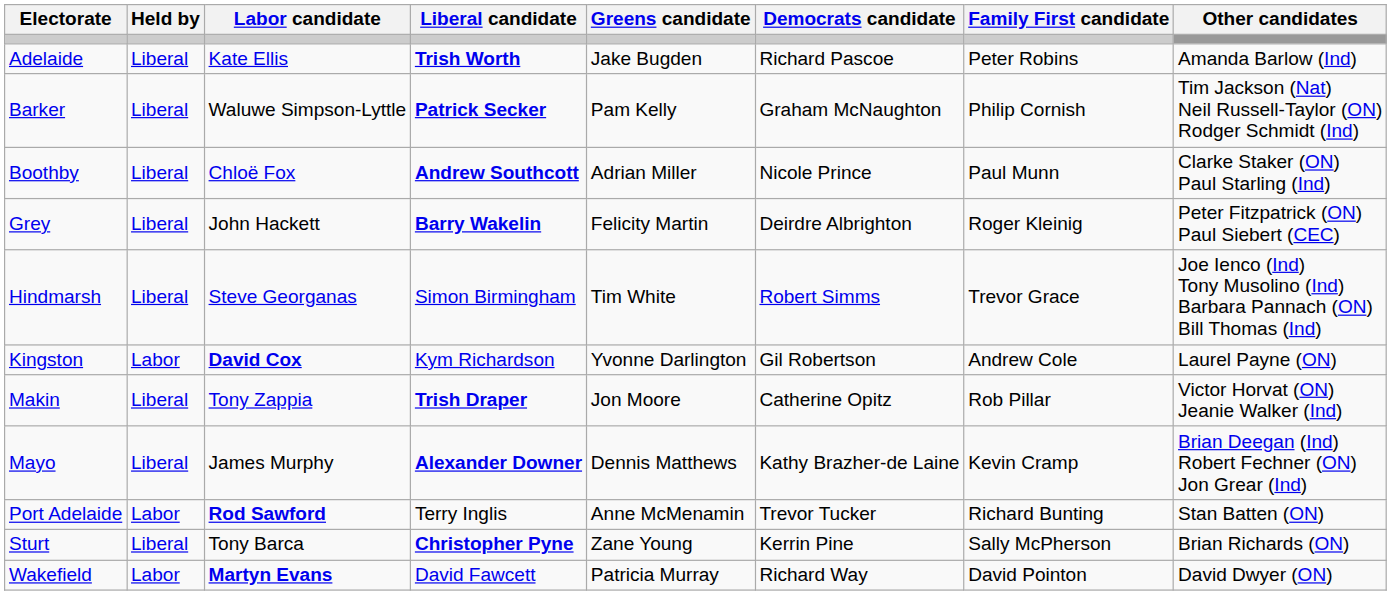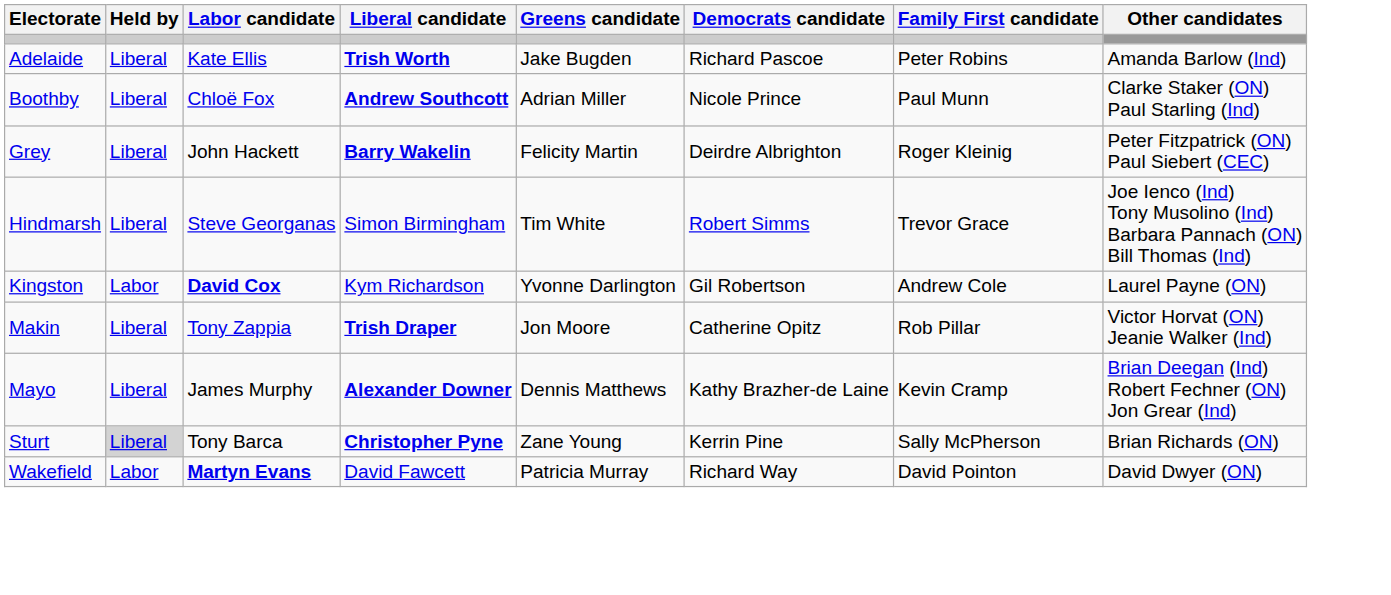 <table class="wikitable">
 <tr>
 <th>Electorate</th>
 <th>Held by</th>
 <th><a href='#'>Labor</a> candidate</th>
 <th><a href='#'>Liberal</a> candidate</th>
 <th><a href='#'>Greens</a> candidate</th>
 <th><a href='#'>Democrats</a> candidate</th>
 <th><a href='#'>Family First</a> candidate</th>
 <th>Other candidates</th>
 </tr>
 <tr style="background:#ccc;">
 <td></td>
 <td></td>
 <td></td>
 <td></td>
 <td></td>
 <td></td>
 <td></td>
 <td style="background:#999;"></td>
 </tr>
 <tr>
 <td><a href='#'>Adelaide</a></td>
 <td><a href='#'>Liberal</a></td>
 <td><a href='#'>Kate Ellis</a></td>
 <td><strong><a href='#'>Trish Worth</a></strong></td>
 <td>Jake Bugden</td>
 <td>Richard Pascoe</td>
 <td>Peter Robins</td>
 <td>Amanda Barlow (<a href='#'>Ind</a>)</td>
-</tr>
-<tr>
-<td><a href='#'>Barker</a></td>
-<td><a href='#'>Liberal</a></td>
-<td>Waluwe Simpson-Lyttle</td>
-<td><strong><a href='#'>Patrick Secker</a></strong></td>
-<td>Pam Kelly</td>
-<td>Graham McNaughton</td>
-<td>Philip Cornish</td>
-<td>Tim Jackson (<a href='#'>Nat</a>)<br>Neil Russell-Taylor (<a href='#'>ON</a>)<br>Rodger Schmidt (<a href='#'>Ind</a>)</td>
 </tr>
 <tr>
 <td><a href='#'>Boothby</a></td>
 <td><a href='#'>Liberal</a></td>
 <td><a href='#'>Chloë Fox</a></td>
 <td><strong><a href='#'>Andrew Southcott</a></strong></td>
 <td>Adrian Miller</td>
 <td>Nicole Prince</td>
 <td>Paul Munn</td>
 <td>Clarke Staker (<a href='#'>ON</a>)<br>Paul Starling (<a href='#'>Ind</a>)</td>
 </tr>
 <tr>
 <td><a href='#'>Grey</a></td>
 <td><a href='#'>Liberal</a></td>
 <td>John Hackett</td>
 <td><strong><a href='#'>Barry Wakelin</a></strong></td>
 <td>Felicity Martin</td>
 <td>Deirdre Albrighton</td>
 <td>Roger Kleinig</td>
 <td>Peter Fitzpatrick (<a href='#'>ON</a>)<br>Paul Siebert (<a href='#'>CEC</a>)</td>
 </tr>
 <tr>
 <td><a href='#'>Hindmarsh</a></td>
 <td><a href='#'>Liberal</a></td>
 <td><a href='#'>Steve Georganas</a></td>
 <td><a href='#'>Simon Birmingham</a></td>
 <td>Tim White</td>
 <td><a href='#'>Robert Simms</a></td>
 <td>Trevor Grace</td>
 <td>Joe Ienco (<a href='#'>Ind</a>)<br>Tony Musolino (<a href='#'>Ind</a>)<br>Barbara Pannach (<a href='#'>ON</a>)<br>Bill Thomas (<a href='#'>Ind</a>)</td>
 </tr>
 <tr>
 <td><a href='#'>Kingston</a></td>
 <td><a href='#'>Labor</a></td>
 <td><strong><a href='#'>David Cox</a></strong></td>
 <td><a href='#'>Kym Richardson</a></td>
 <td>Yvonne Darlington</td>
 <td>Gil Robertson</td>
 <td>Andrew Cole</td>
 <td>Laurel Payne (<a href='#'>ON</a>)</td>
 </tr>
 <tr>
 <td><a href='#'>Makin</a></td>
 <td><a href='#'>Liberal</a></td>
 <td><a href='#'>Tony Zappia</a></td>
 <td><strong><a href='#'>Trish Draper</a></strong></td>
 <td>Jon Moore</td>
 <td>Catherine Opitz</td>
 <td>Rob Pillar</td>
 <td>Victor Horvat (<a href='#'>ON</a>)<br>Jeanie Walker (<a href='#'>Ind</a>)</td>
 </tr>
 <tr>
 <td><a href='#'>Mayo</a></td>
 <td><a href='#'>Liberal</a></td>
 <td>James Murphy</td>
 <td><strong><a href='#'>Alexander Downer</a></strong></td>
 <td>Dennis Matthews</td>
 <td>Kathy Brazher-de Laine</td>
 <td>Kevin Cramp</td>
 <td><a href='#'>Brian Deegan</a> (<a href='#'>Ind</a>)<br>Robert Fechner (<a href='#'>ON</a>)<br>Jon Grear (<a href='#'>Ind</a>)</td>
 </tr>
 <tr>
-<td><a href='#'>Port Adelaide</a></td>
-<td><a href='#'>Labor</a></td>
-<td><strong><a href='#'>Rod Sawford</a></strong></td>
-<td>Terry Inglis</td>
-<td>Anne McMenamin</td>
-<td>Trevor Tucker</td>
-<td>Richard Bunting</td>
-<td>Stan Batten (<a href='#'>ON</a>)</td>
-</tr>
-<tr>
 <td><a href='#'>Sturt</a></td>
-<td><a href='#'>Liberal</a></td>
+<td style="background: lightgrey;"><a href='#'>Liberal</a></td>
 <td>Tony Barca</td>
 <td><strong><a href='#'>Christopher Pyne</a></strong></td>
 <td>Zane Young</td>
 <td>Kerrin Pine</td>
 <td>Sally McPherson</td>
 <td>Brian Richards (<a href='#'>ON</a>)</td>
 </tr>
 <tr>
 <td><a href='#'>Wakefield</a></td>
 <td><a href='#'>Labor</a></td>
 <td><strong><a href='#'>Martyn Evans</a></strong></td>
 <td><a href='#'>David Fawcett</a></td>
 <td>Patricia Murray</td>
 <td>Richard Way</td>
 <td>David Pointon</td>
 <td>David Dwyer (<a href='#'>ON</a>)</td>
 </tr>
 </table>
